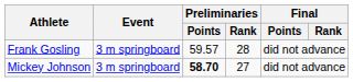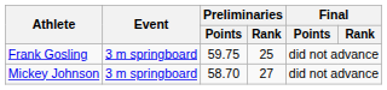 <table class="wikitable" style="font-size:90%">
 <tr>
 <th rowspan="2">Athlete</th>
 <th rowspan="2">Event</th>
 <th colspan=2>Preliminaries</th>
 <th colspan=2>Final</th>
 </tr>
 <tr style="font-size:95%">
 <th>Points</th>
 <th>Rank</th>
 <th>Points</th>
 <th>Rank</th>
 </tr>
 <tr align=center>
 <td align=left><a href='#'>Frank Gosling</a></td>
 <td align=left><a href='#'>3 m springboard</a></td>
-<td>59.57</td>
-<td>28</td>
+<td>59.75</td>
+<td>25</td>
 <td colspan=2>did not advance</td>
 </tr>
 <tr align=center>
 <td align=left><a href='#'>Mickey Johnson</a></td>
 <td align=left><a href='#'>3 m springboard</a></td>
-<td><strong>58.70</strong></td>
+<td>58.70</td>
 <td>27</td>
 <td colspan=2>did not advance</td>
 </tr>
 </table>
